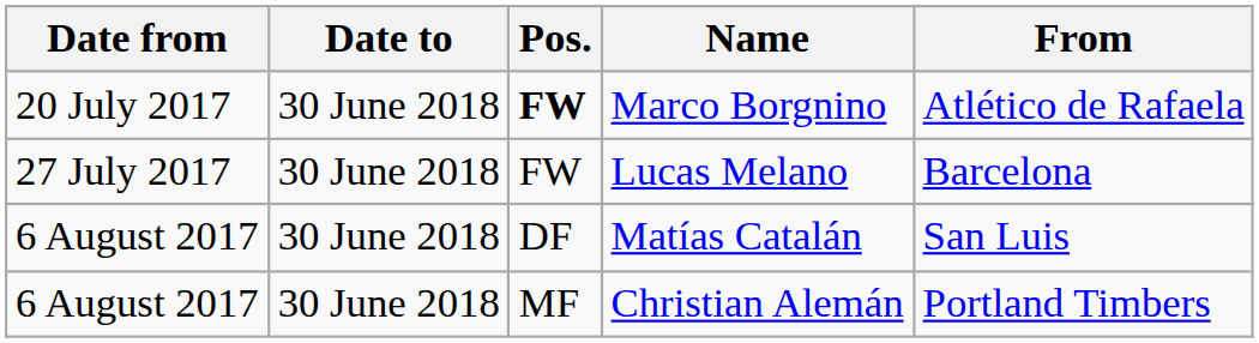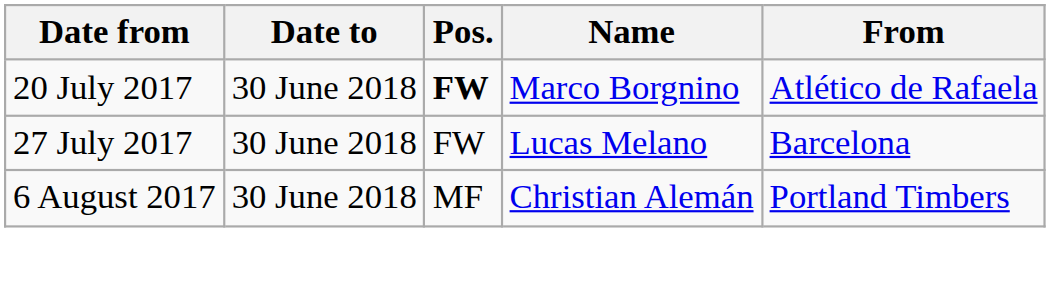 <table class="wikitable">
 <tr>
 <th>Date from</th>
 <th>Date to</th>
 <th>Pos.</th>
 <th>Name</th>
 <th>From</th>
 </tr>
 <tr>
 <td>20 July 2017</td>
 <td>30 June 2018</td>
 <td><strong>FW</strong></td>
 <td> <a href='#'>Marco Borgnino</a></td>
 <td> <a href='#'>Atlético de Rafaela</a></td>
 </tr>
 <tr>
 <td>27 July 2017</td>
 <td>30 June 2018</td>
 <td>FW</td>
 <td> <a href='#'>Lucas Melano</a></td>
 <td> <a href='#'>Barcelona</a></td>
 </tr>
 <tr>
 <td>6 August 2017</td>
 <td>30 June 2018</td>
-<td>DF</td>
-<td> <a href='#'>Matías Catalán</a></td>
-<td> <a href='#'>San Luis</a></td>
-</tr>
-<tr>
-<td>6 August 2017</td>
-<td>30 June 2018</td>
 <td>MF</td>
 <td> <a href='#'>Christian Alemán</a></td>
 <td> <a href='#'>Portland Timbers</a></td>
 </tr>
 </table>
